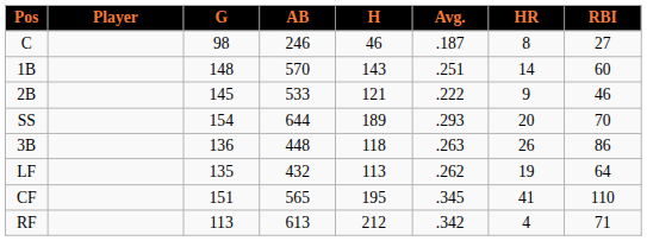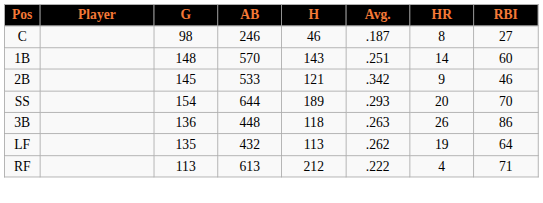 <table class="wikitable sortable">
 <tr>
 <th style="background:black;color:#f47937;" width="5%">Pos</th>
 <th style="background:black;color:#f47937;" width="16%">Player</th>
 <th style="background:black;color:#f47937;" width="9%">G</th>
 <th style="background:black;color:#f47937;" width="9%">AB</th>
 <th style="background:black;color:#f47937;" width="9%">H</th>
 <th style="background:black;color:#f47937;" width="9%">Avg.</th>
 <th style="background:black;color:#f47937;" width="9%">HR</th>
 <th style="background:black;color:#f47937;" width="9%">RBI</th>
 </tr>
 <tr align="center">
 <td>C</td>
 <td></td>
 <td>98</td>
 <td>246</td>
 <td>46</td>
 <td>.187</td>
 <td>8</td>
 <td>27</td>
 </tr>
 <tr align="center">
 <td>1B</td>
 <td></td>
 <td>148</td>
 <td>570</td>
 <td>143</td>
 <td>.251</td>
 <td>14</td>
 <td>60</td>
 </tr>
 <tr align="center">
 <td>2B</td>
 <td></td>
 <td>145</td>
 <td>533</td>
 <td>121</td>
-<td>.222</td>
+<td>.342</td>
 <td>9</td>
 <td>46</td>
 </tr>
 <tr align="center">
 <td>SS</td>
 <td></td>
 <td>154</td>
 <td>644</td>
 <td>189</td>
 <td>.293</td>
 <td>20</td>
 <td>70</td>
 </tr>
 <tr align="center">
 <td>3B</td>
 <td></td>
 <td>136</td>
 <td>448</td>
 <td>118</td>
 <td>.263</td>
 <td>26</td>
 <td>86</td>
 </tr>
 <tr align="center">
 <td>LF</td>
 <td></td>
 <td>135</td>
 <td>432</td>
 <td>113</td>
 <td>.262</td>
 <td>19</td>
 <td>64</td>
 </tr>
 <tr align="center">
-<td>CF</td>
-<td></td>
-<td>151</td>
-<td>565</td>
-<td>195</td>
-<td>.345</td>
-<td>41</td>
-<td>110</td>
-</tr>
-<tr align="center">
 <td>RF</td>
 <td></td>
 <td>113</td>
 <td>613</td>
 <td>212</td>
-<td>.342</td>
+<td>.222</td>
 <td>4</td>
 <td>71</td>
 </tr>
 </table>
